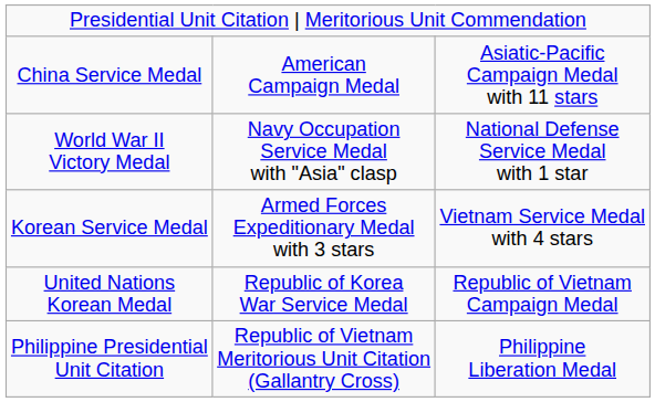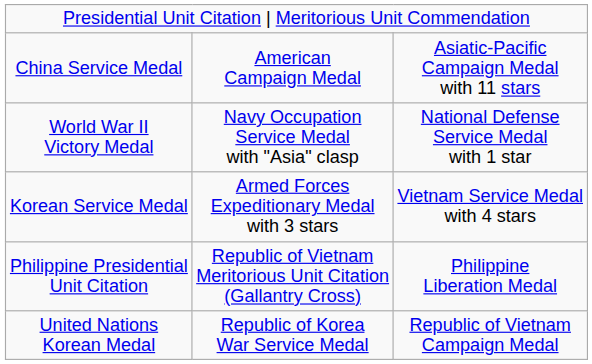 <table class="wikitable" style="margin:1em auto; text-align:center;">
 <tr>
 <td colspan=3><a href='#'>Presidential Unit Citation</a> | <a href='#'>Meritorious Unit Commendation</a></td>
 </tr>
 <tr>
 <td><a href='#'>China Service Medal</a></td>
 <td><a href='#'>American<br>Campaign Medal</a></td>
 <td><a href='#'>Asiatic-Pacific<br>Campaign Medal</a><br>with 11 <a href='#'>stars</a></td>
 </tr>
 <tr>
 <td><a href='#'>World War II<br>Victory Medal</a></td>
 <td><a href='#'>Navy Occupation<br>Service Medal</a><br>with "Asia" clasp</td>
 <td><a href='#'>National Defense<br>Service Medal</a><br>with 1 star</td>
 </tr>
 <tr>
 <td><a href='#'>Korean Service Medal</a></td>
 <td><a href='#'>Armed Forces<br>Expeditionary Medal</a><br>with 3 stars</td>
 <td><a href='#'>Vietnam Service Medal</a><br>with 4 stars</td>
 </tr>
 <tr>
+<td><a href='#'>Philippine Presidential<br>Unit Citation</a></td>
+<td><a href='#'>Republic of Vietnam<br>Meritorious Unit Citation<br>(Gallantry Cross)</a></td>
+<td><a href='#'>Philippine<br>Liberation Medal</a></td>
+</tr>
+<tr>
 <td><a href='#'>United Nations<br>Korean Medal</a></td>
 <td><a href='#'>Republic of Korea<br>War Service Medal</a></td>
 <td><a href='#'>Republic of Vietnam<br>Campaign Medal</a></td>
 </tr>
-<tr>
-<td><a href='#'>Philippine Presidential<br>Unit Citation</a></td>
-<td><a href='#'>Republic of Vietnam<br>Meritorious Unit Citation<br>(Gallantry Cross)</a></td>
-<td><a href='#'>Philippine<br>Liberation Medal</a></td>
-</tr>
 </table>
